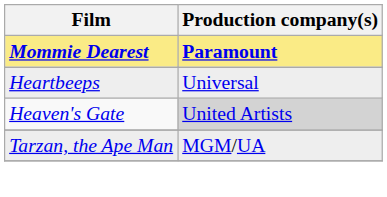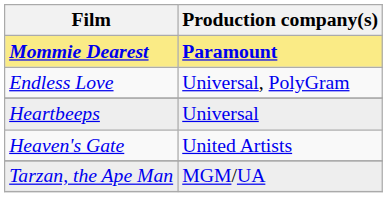 <table class="wikitable">
 <tr>
 <th>Film</th>
 <th>Production company(s)</th>
 </tr>
 <tr style="background:#faeb86;">
 <td><strong><em><a href='#'>Mommie Dearest</a></em></strong></td>
 <td><strong><a href='#'>Paramount</a></strong></td>
 </tr>
 <tr>
+<td><em><a href='#'>Endless Love</a></em></td>
+<td><a href='#'>Universal</a>, <a href='#'>PolyGram</a></td>
+</tr>
+<tr>
 </tr>
 <tr style="background:#eee;">
 <td><em><a href='#'>Heartbeeps</a></em></td>
 <td><a href='#'>Universal</a></td>
 </tr>
 <tr>
 <td><em><a href='#'>Heaven's Gate</a></em></td>
-<td style="background: lightgrey;"><a href='#'>United Artists</a></td>
+<td><a href='#'>United Artists</a></td>
 </tr>
 <tr>
 </tr>
 <tr style="background:#eee;">
 <td><em><a href='#'>Tarzan, the Ape Man</a></em></td>
 <td><a href='#'>MGM</a>/<a href='#'>UA</a></td>
 </tr>
 <tr>
 </tr>
 </table>
